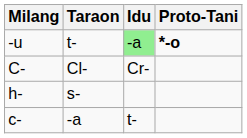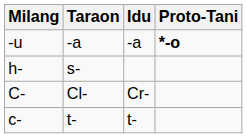 <table class="wikitable">
 <tr>
 <th>Milang</th>
 <th>Taraon</th>
 <th>Idu</th>
 <th>Proto-Tani</th>
 </tr>
 <tr>
 <td>-u</td>
-<td>t-</td>
-<td style="background: lightgreen;">-a</td>
+<td>-a</td>
+<td>-a</td>
 <td><strong>*-o</strong></td>
+</tr>
+<tr>
+<td>h-</td>
+<td>s-</td>
+<td></td>
+<td></td>
 </tr>
 <tr>
 <td>C-</td>
 <td>Cl-</td>
 <td>Cr-</td>
 <td></td>
 </tr>
 <tr>
-<td>h-</td>
-<td>s-</td>
-<td></td>
-<td></td>
-</tr>
-<tr>
 <td>c-</td>
-<td>-a</td>
+<td>t-</td>
 <td>t-</td>
 <td></td>
 </tr>
 </table>
